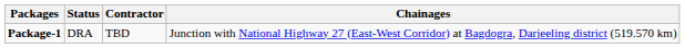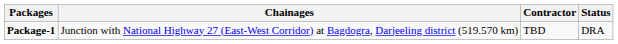 <table class= 'wikitable sortable'>
 <tr>
 <th>Packages</th>
+<th>Chainages</th>
+<th>Contractor</th>
 <th>Status</th>
-<th>Contractor</th>
-<th>Chainages</th>
 </tr>
 <tr>
 <td><strong>Package-1</strong></td>
+<td>Junction with <a href='#'>National Highway 27 (East-West Corridor)</a> at <a href='#'>Bagdogra</a>, <a href='#'>Darjeeling district</a> (519.570 km)</td>
+<td>TBD</td>
 <td>DRA</td>
-<td>TBD</td>
-<td>Junction with <a href='#'>National Highway 27 (East-West Corridor)</a> at <a href='#'>Bagdogra</a>, <a href='#'>Darjeeling district</a> (519.570 km)</td>
 </tr>
 </table>
